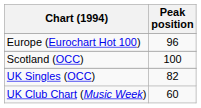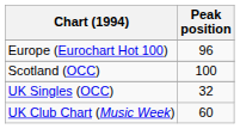 <table class="wikitable sortable">
 <tr>
 <th>Chart (1994)</th>
 <th>Peak<br>position</th>
 </tr>
 <tr>
 </tr>
 <tr>
 <td>Europe (<a href='#'>Eurochart Hot 100</a>)</td>
 <td align="center">96</td>
 </tr>
 <tr>
 </tr>
 <tr>
 </tr>
 <tr>
 <td>Scotland (<a href='#'>OCC</a>)</td>
 <td align="center">100</td>
 </tr>
 <tr>
 </tr>
 <tr>
 </tr>
 <tr>
 <td><a href='#'>UK Singles</a> (<a href='#'>OCC</a>)</td>
-<td align="center">82</td>
+<td align="center">32</td>
 </tr>
 <tr>
 <td><a href='#'>UK Club Chart</a> (<em><a href='#'>Music Week</a></em>)</td>
 <td align="center">60</td>
 </tr>
 </table>
